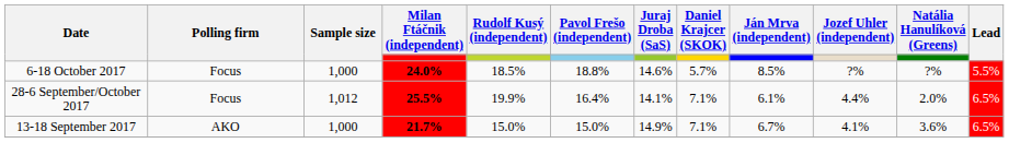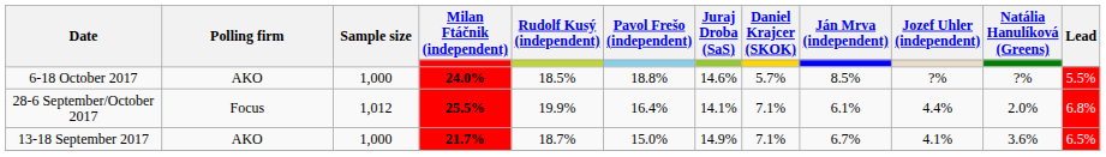 <table class="wikitable" style="text-align:center; font-size:90%; line-height:16px;">
 <tr style="height:42px;">
 <th style="width:150px;" rowspan="2">Date</th>
 <th style="width:165px;" rowspan="2">Polling firm</th>
 <th style="width:80px;" rowspan="2">Sample size</th>
 <th><a href='#'><span>Milan Ftáčnik (independent)</span></a></th>
 <th><a href='#'><span>Rudolf Kusý (independent)</span></a></th>
 <th><a href='#'><span>Pavol Frešo (independent)</span></a></th>
 <th><a href='#'><span>Juraj Droba (SaS)</span></a></th>
 <th><a href='#'><span>Daniel Krajcer (SKOK)</span></a></th>
 <th><a href='#'><span>Ján Mrva (independent)</span></a></th>
 <th><a href='#'><span>Jozef Uhler (independent)</span></a></th>
 <th><a href='#'><span>Natália Hanulíková (Greens)</span></a></th>
 <th style="width:20px;" rowspan="2">Lead</th>
 </tr>
 <tr>
 <th style="background:#FF0000; width:40px;"></th>
 <th style="background:#BED62F; width:40px;"></th>
 <th style="background:#87CEEB; width:40px;"></th>
 <th style="background:#96C82D; width:40px;"></th>
 <th style="background:#FFD700; width:40px;"></th>
 <th style="background:blue; width:40px;"></th>
 <th style="background:#e9ddca; width:40px;"></th>
 <th style="background:#008000; width:40px;"></th>
 </tr>
 <tr>
 <td>6-18 October 2017</td>
-<td>Focus</td>
+<td>AKO</td>
 <td>1,000</td>
 <td style="background:#FF0000"><strong>24.0%</strong></td>
 <td>18.5%</td>
 <td>18.8%</td>
 <td>14.6%</td>
 <td>5.7%</td>
 <td>8.5%</td>
 <td>?%</td>
 <td>?%</td>
 <td style="background:#FF0000; color:white;">5.5%</td>
 </tr>
 <tr>
 <td>28-6 September/October 2017</td>
 <td>Focus</td>
 <td>1,012</td>
 <td style="background:#FF0000"><strong>25.5%</strong></td>
 <td>19.9%</td>
 <td>16.4%</td>
 <td>14.1%</td>
 <td>7.1%</td>
 <td>6.1%</td>
 <td>4.4%</td>
 <td>2.0%</td>
-<td style="background:#FF0000; color:white;">6.5%</td>
+<td style="background:#FF0000; color:white;">6.8%</td>
 </tr>
 <tr>
 <td>13-18 September 2017</td>
 <td>AKO</td>
 <td>1,000</td>
 <td style="background:#FF0000"><strong>21.7%</strong></td>
-<td>15.0%</td>
+<td>18.7%</td>
 <td>15.0%</td>
 <td>14.9%</td>
 <td>7.1%</td>
 <td>6.7%</td>
 <td>4.1%</td>
 <td>3.6%</td>
 <td style="background:#FF0000; color:white;">6.5%</td>
 </tr>
 <tr>
 </tr>
 </table>
